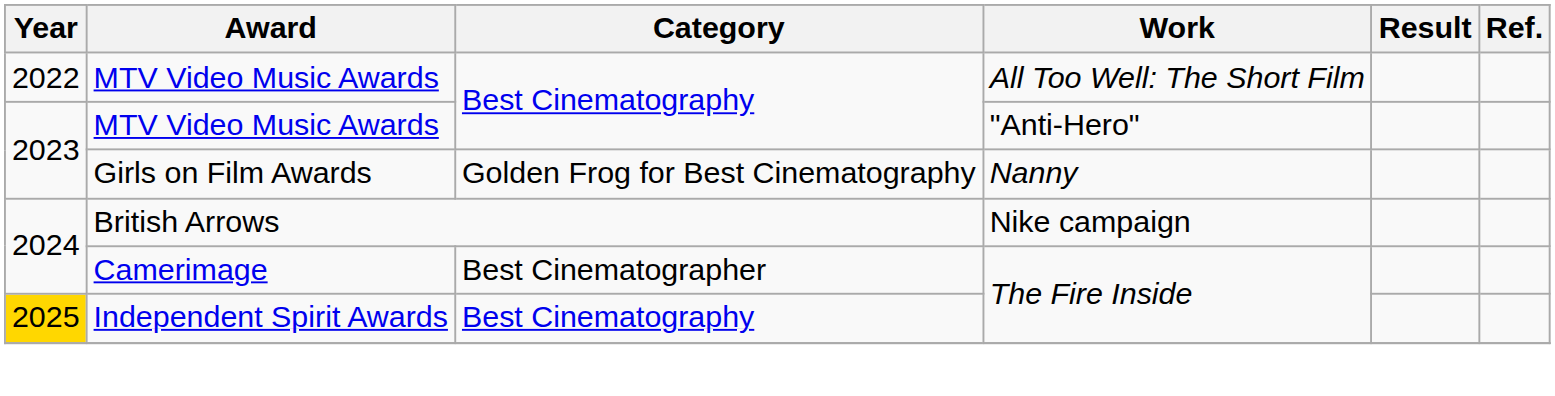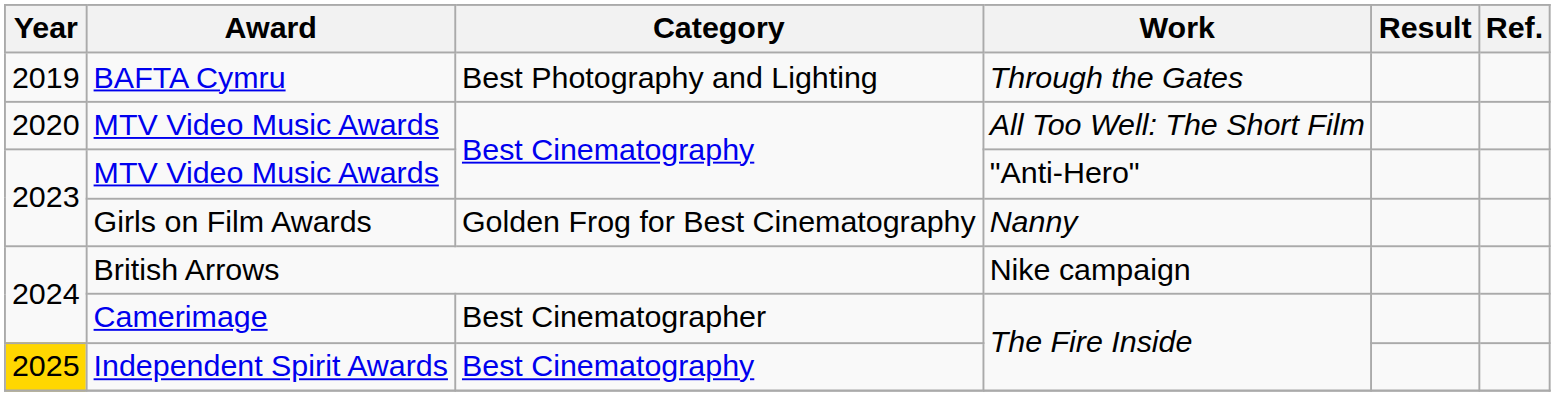 <table class="wikitable">
 <tr>
 <th>Year</th>
 <th>Award</th>
 <th>Category</th>
 <th>Work</th>
 <th>Result</th>
 <th>Ref.</th>
 </tr>
 <tr>
-<td>2022</td>
+<td>2019</td>
+<td><a href='#'>BAFTA Cymru</a></td>
+<td>Best Photography and Lighting</td>
+<td><em>Through the Gates</em></td>
+<td></td>
+<td></td>
+</tr>
+<tr>
+<td>2020</td>
 <td><a href='#'>MTV Video Music Awards</a></td>
 <td rowspan="2"><a href='#'>Best Cinematography</a></td>
 <td><em>All Too Well: The Short Film</em></td>
 <td></td>
 <td></td>
 </tr>
 <tr>
 <td rowspan="2">2023</td>
 <td><a href='#'>MTV Video Music Awards</a></td>
 <td>"Anti-Hero"</td>
 <td></td>
 <td></td>
 </tr>
 <tr>
 <td>Girls on Film Awards</td>
 <td>Golden Frog for Best Cinematography</td>
 <td><em>Nanny</em></td>
 <td></td>
 <td></td>
 </tr>
 <tr>
 <td rowspan="2">2024</td>
 <td colspan="2">British Arrows</td>
 <td>Nike campaign</td>
 <td></td>
 <td></td>
 </tr>
 <tr>
 <td><a href='#'>Camerimage</a></td>
 <td>Best Cinematographer</td>
 <td rowspan="2"><em>The Fire Inside</em></td>
 <td></td>
 <td></td>
 </tr>
 <tr>
 <td style="background: gold;">2025</td>
 <td><a href='#'>Independent Spirit Awards</a></td>
 <td><a href='#'>Best Cinematography</a></td>
 <td></td>
 <td></td>
 </tr>
 <tr>
 </tr>
 </table>
